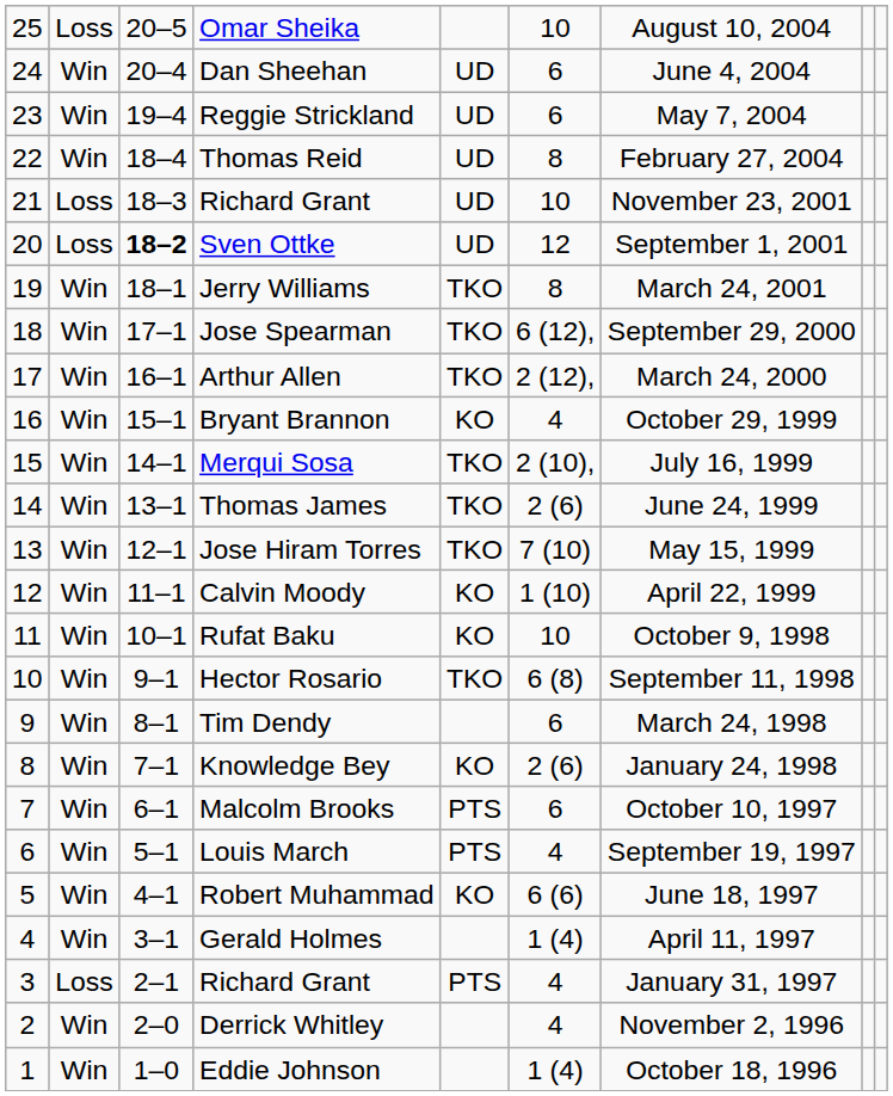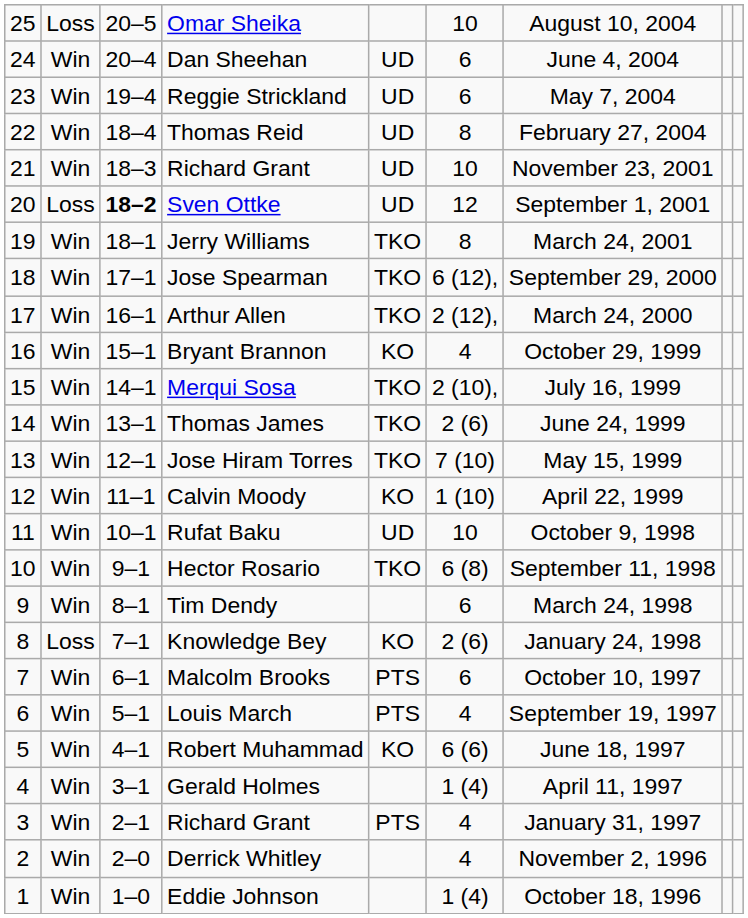 <table class="wikitable" style="text-align:center; font-size:95%">
 <tr>
 <td>25</td>
 <td>Loss</td>
 <td>20–5</td>
 <td style="text-align:left;"> <a href='#'>Omar Sheika</a></td>
 <td></td>
 <td>10</td>
 <td>August 10, 2004</td>
 <td style="text-align:left;"> </td>
 <td style="text-align:left;"></td>
 </tr>
 <tr>
 <td>24</td>
 <td>Win</td>
 <td>20–4</td>
 <td style="text-align:left;"> Dan Sheehan</td>
 <td>UD</td>
 <td>6</td>
 <td>June 4, 2004</td>
 <td style="text-align:left;"> </td>
 <td style="text-align:left;"></td>
 </tr>
 <tr>
 <td>23</td>
 <td>Win</td>
 <td>19–4</td>
 <td style="text-align:left;"> Reggie Strickland</td>
 <td>UD</td>
 <td>6</td>
 <td>May 7, 2004</td>
 <td style="text-align:left;"> </td>
 <td style="text-align:left;"></td>
 </tr>
 <tr>
 <td>22</td>
 <td>Win</td>
 <td>18–4</td>
 <td style="text-align:left;"> Thomas Reid</td>
 <td>UD</td>
 <td>8</td>
 <td>February 27, 2004</td>
 <td style="text-align:left;"> </td>
 <td style="text-align:left;"></td>
 </tr>
 <tr>
 <td>21</td>
-<td>Loss</td>
+<td>Win</td>
 <td>18–3</td>
 <td style="text-align:left;"> Richard Grant</td>
 <td>UD</td>
 <td>10</td>
 <td>November 23, 2001</td>
 <td style="text-align:left;"> </td>
 <td style="text-align:left;"></td>
 </tr>
 <tr>
 <td>20</td>
 <td>Loss</td>
 <td><strong>18–2</strong></td>
 <td style="text-align:left;"> <a href='#'>Sven Ottke</a></td>
 <td>UD</td>
 <td>12</td>
 <td>September 1, 2001</td>
 <td style="text-align:left;"> </td>
 <td style="text-align:left;"></td>
 </tr>
 <tr>
 <td>19</td>
 <td>Win</td>
 <td>18–1</td>
 <td style="text-align:left;"> Jerry Williams</td>
 <td>TKO</td>
 <td>8</td>
 <td>March 24, 2001</td>
 <td style="text-align:left;"> </td>
 <td style="text-align:left;"></td>
 </tr>
 <tr>
 <td>18</td>
 <td>Win</td>
 <td>17–1</td>
 <td style="text-align:left;"> Jose Spearman</td>
 <td>TKO</td>
 <td>6 (12), </td>
 <td>September 29, 2000</td>
 <td style="text-align:left;"> </td>
 <td style="text-align:left;"></td>
 </tr>
 <tr>
 <td>17</td>
 <td>Win</td>
 <td>16–1</td>
 <td style="text-align:left;"> Arthur Allen</td>
 <td>TKO</td>
 <td>2 (12), </td>
 <td>March 24, 2000</td>
 <td style="text-align:left;"> </td>
 <td style="text-align:left;"></td>
 </tr>
 <tr>
 <td>16</td>
 <td>Win</td>
 <td>15–1</td>
 <td style="text-align:left;"> Bryant Brannon</td>
 <td>KO</td>
 <td>4</td>
 <td>October 29, 1999</td>
 <td style="text-align:left;"> </td>
 <td style="text-align:left;"></td>
 </tr>
 <tr>
 <td>15</td>
 <td>Win</td>
 <td>14–1</td>
 <td style="text-align:left;"> <a href='#'>Merqui Sosa</a></td>
 <td>TKO</td>
 <td>2 (10), </td>
 <td>July 16, 1999</td>
 <td style="text-align:left;"> </td>
 <td style="text-align:left;"></td>
 </tr>
 <tr>
 <td>14</td>
 <td>Win</td>
 <td>13–1</td>
 <td style="text-align:left;"> Thomas James</td>
 <td>TKO</td>
 <td>2 (6)</td>
 <td>June 24, 1999</td>
 <td style="text-align:left;"> </td>
 <td style="text-align:left;"></td>
 </tr>
 <tr>
 <td>13</td>
 <td>Win</td>
 <td>12–1</td>
 <td style="text-align:left;"> Jose Hiram Torres</td>
 <td>TKO</td>
 <td>7 (10)</td>
 <td>May 15, 1999</td>
 <td style="text-align:left;"> </td>
 <td style="text-align:left;"></td>
 </tr>
 <tr>
 <td>12</td>
 <td>Win</td>
 <td>11–1</td>
 <td style="text-align:left;"> Calvin Moody</td>
 <td>KO</td>
 <td>1 (10)</td>
 <td>April 22, 1999</td>
 <td style="text-align:left;"> </td>
 <td style="text-align:left;"></td>
 </tr>
 <tr>
 <td>11</td>
 <td>Win</td>
 <td>10–1</td>
 <td style="text-align:left;"> Rufat Baku</td>
-<td>KO</td>
+<td>UD</td>
 <td>10</td>
 <td>October 9, 1998</td>
 <td style="text-align:left;"> </td>
 <td style="text-align:left;"></td>
 </tr>
 <tr>
 <td>10</td>
 <td>Win</td>
 <td>9–1</td>
 <td style="text-align:left;"> Hector Rosario</td>
 <td>TKO</td>
 <td>6 (8)</td>
 <td>September 11, 1998</td>
 <td style="text-align:left;"> </td>
 <td style="text-align:left;"></td>
 </tr>
 <tr>
 <td>9</td>
 <td>Win</td>
 <td>8–1</td>
 <td style="text-align:left;"> Tim Dendy</td>
 <td></td>
 <td>6</td>
 <td>March 24, 1998</td>
 <td style="text-align:left;"> </td>
 <td style="text-align:left;"></td>
 </tr>
 <tr>
 <td>8</td>
-<td>Win</td>
+<td>Loss</td>
 <td>7–1</td>
 <td style="text-align:left;"> Knowledge Bey</td>
 <td>KO</td>
 <td>2 (6)</td>
 <td>January 24, 1998</td>
 <td style="text-align:left;"> </td>
 <td style="text-align:left;"></td>
 </tr>
 <tr>
 <td>7</td>
 <td>Win</td>
 <td>6–1</td>
 <td style="text-align:left;">  Malcolm Brooks</td>
 <td>PTS</td>
 <td>6</td>
 <td>October 10, 1997</td>
 <td style="text-align:left;"> </td>
 <td style="text-align:left;"></td>
 </tr>
 <tr>
 <td>6</td>
 <td>Win</td>
 <td>5–1</td>
 <td style="text-align:left;">  Louis March</td>
 <td>PTS</td>
 <td>4</td>
 <td>September 19, 1997</td>
 <td style="text-align:left;"> </td>
 <td style="text-align:left;"></td>
 </tr>
 <tr>
 <td>5</td>
 <td>Win</td>
 <td>4–1</td>
 <td style="text-align:left;"> Robert Muhammad</td>
 <td>KO</td>
 <td>6 (6)</td>
 <td>June 18, 1997</td>
 <td style="text-align:left;"> </td>
 <td style="text-align:left;"></td>
 </tr>
 <tr>
 <td>4</td>
 <td>Win</td>
 <td>3–1</td>
 <td style="text-align:left;"> Gerald Holmes</td>
 <td></td>
 <td>1 (4)</td>
 <td>April 11, 1997</td>
 <td style="text-align:left;"> </td>
 <td style="text-align:left;"></td>
 </tr>
 <tr>
 <td>3</td>
-<td>Loss</td>
+<td>Win</td>
 <td>2–1</td>
 <td style="text-align:left;"> Richard Grant</td>
 <td>PTS</td>
 <td>4</td>
 <td>January 31, 1997</td>
 <td style="text-align:left;"> </td>
 <td style="text-align:left;"></td>
 </tr>
 <tr>
 <td>2</td>
 <td>Win</td>
 <td>2–0</td>
 <td style="text-align:left;"> Derrick Whitley</td>
 <td></td>
 <td>4</td>
 <td>November 2, 1996</td>
 <td style="text-align:left;"> </td>
 <td style="text-align:left;"></td>
 </tr>
 <tr>
 <td>1</td>
 <td>Win</td>
 <td>1–0</td>
 <td style="text-align:left;"> Eddie Johnson</td>
 <td></td>
 <td>1 (4)</td>
 <td>October 18, 1996</td>
 <td style="text-align:left;"> </td>
 <td style="text-align:left;"></td>
 </tr>
 </table>
